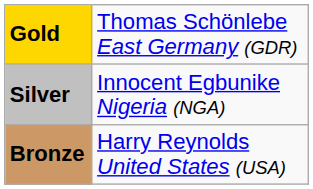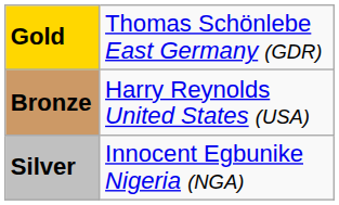 <table class="wikitable" width=25%>
 <tr>
 <td bgcolor="gold"><strong>Gold</strong></td>
 <td> <a href='#'>Thomas Schönlebe</a><br><em><a href='#'>East Germany</a> <small>(GDR)</small></em></td>
 </tr>
 <tr>
+<td bgcolor="CC9966"><strong>Bronze</strong></td>
+<td> <a href='#'>Harry Reynolds</a><br><em><a href='#'>United States</a> <small>(USA)</small></em></td>
+</tr>
+<tr>
 <td bgcolor="silver"><strong>Silver</strong></td>
 <td> <a href='#'>Innocent Egbunike</a><br><em><a href='#'>Nigeria</a> <small>(NGA)</small></em></td>
 </tr>
-<tr>
-<td bgcolor="CC9966"><strong>Bronze</strong></td>
-<td> <a href='#'>Harry Reynolds</a><br><em><a href='#'>United States</a> <small>(USA)</small></em></td>
-</tr>
 </table>
